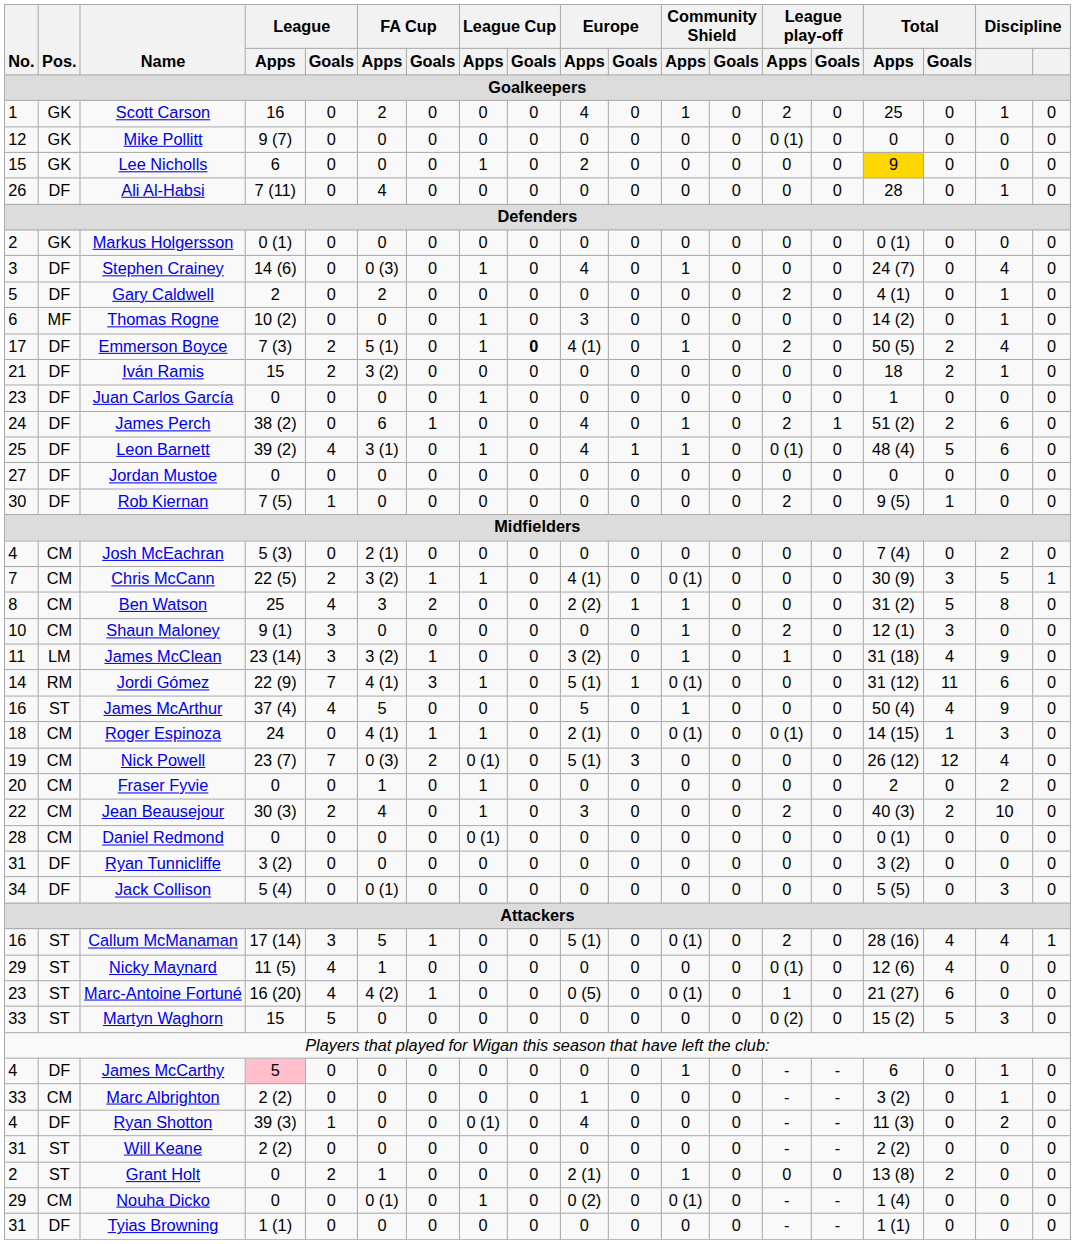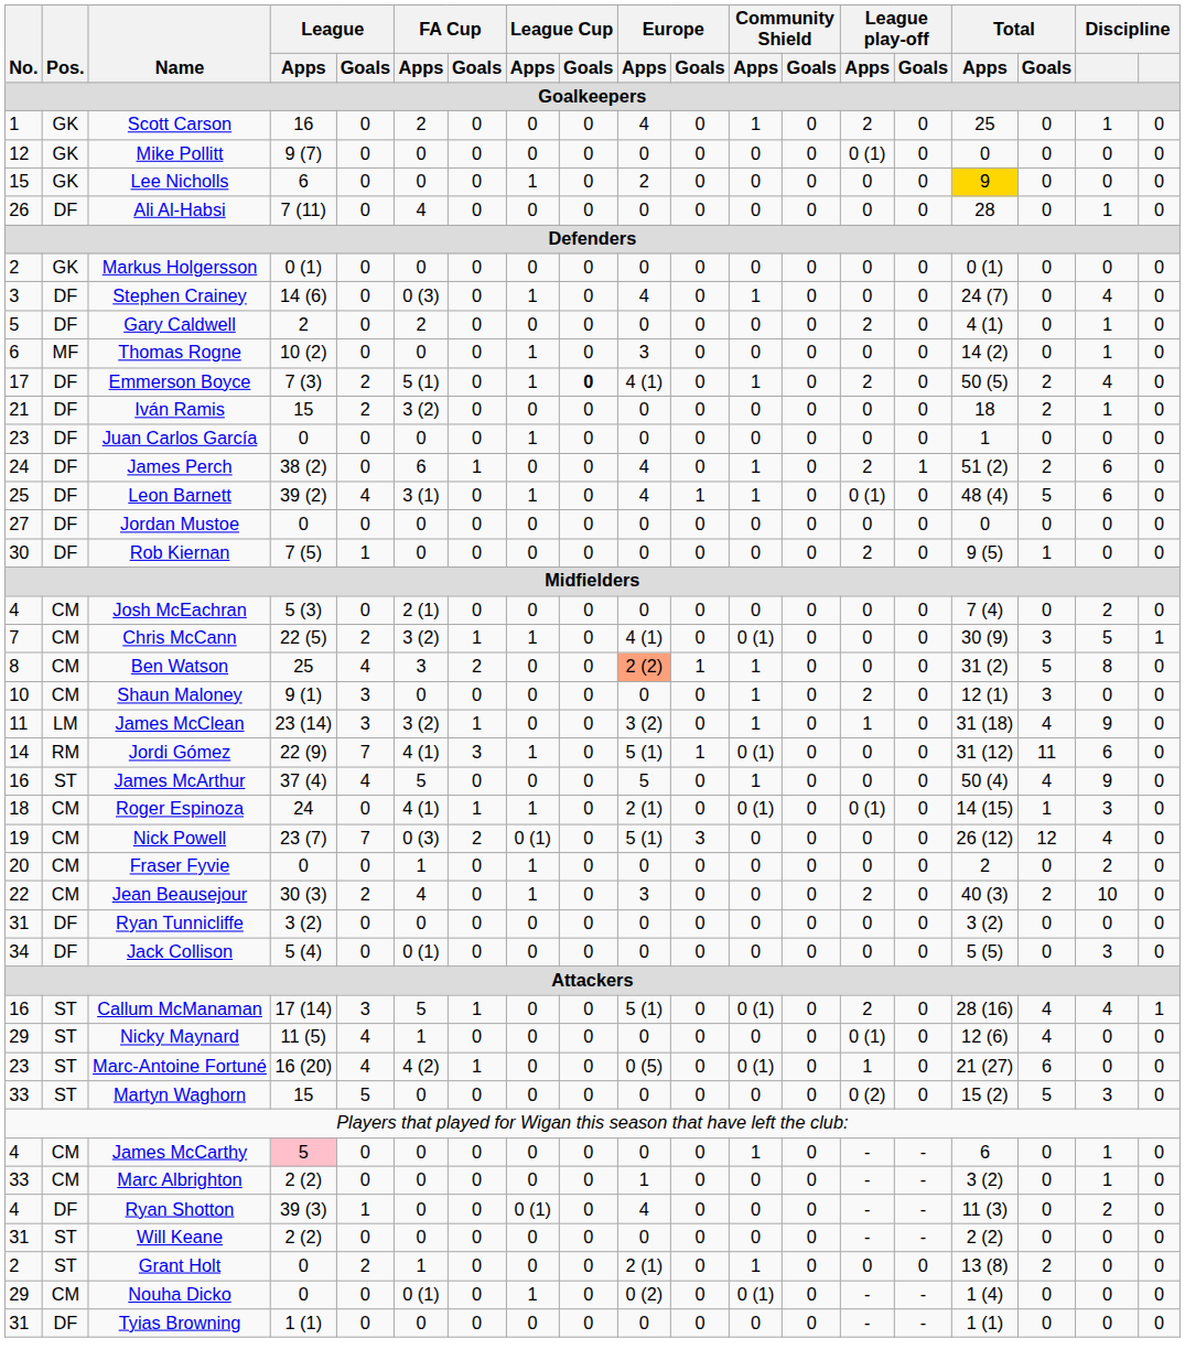 <table class="wikitable" style="text-align:center">
 <tr>
 <th rowspan="2" valign="bottom">No.</th>
 <th rowspan="2" valign="bottom">Pos.</th>
 <th rowspan="2" valign="bottom">Name</th>
 <th colspan="2" width="85">League</th>
 <th colspan="2" width="85">FA Cup</th>
 <th colspan="2" width="85">League Cup</th>
 <th colspan="2" width="85">Europe</th>
 <th colspan="2" width="85">Community Shield</th>
 <th colspan="2" width="85">League play-off</th>
 <th colspan="2" width="85">Total</th>
 <th colspan="2" width="85">Discipline</th>
 </tr>
 <tr>
 <th>Apps</th>
 <th>Goals</th>
 <th>Apps</th>
 <th>Goals</th>
 <th>Apps</th>
 <th>Goals</th>
 <th>Apps</th>
 <th>Goals</th>
 <th>Apps</th>
 <th>Goals</th>
 <th>Apps</th>
 <th>Goals</th>
 <th>Apps</th>
 <th>Goals</th>
 <th></th>
 <th></th>
 </tr>
 <tr>
 <th colspan="19" style="background:#dcdcdc; text-align:center;">Goalkeepers</th>
 </tr>
 <tr>
 <td align="left">1</td>
 <td>GK</td>
 <td><a href='#'>Scott Carson</a></td>
 <td>16</td>
 <td>0</td>
 <td>2</td>
 <td>0</td>
 <td>0</td>
 <td>0</td>
 <td>4</td>
 <td>0</td>
 <td>1</td>
 <td>0</td>
 <td>2</td>
 <td>0</td>
 <td>25</td>
 <td>0</td>
 <td>1</td>
 <td>0</td>
 </tr>
 <tr>
 <td align="left">12</td>
 <td>GK</td>
 <td><a href='#'>Mike Pollitt</a></td>
 <td>9 (7)</td>
 <td>0</td>
 <td>0</td>
 <td>0</td>
 <td>0</td>
 <td>0</td>
 <td>0</td>
 <td>0</td>
 <td>0</td>
 <td>0</td>
 <td>0 (1)</td>
 <td>0</td>
 <td>0</td>
 <td>0</td>
 <td>0</td>
 <td>0</td>
 </tr>
 <tr>
 <td align="left">15</td>
 <td>GK</td>
 <td><a href='#'>Lee Nicholls</a></td>
 <td>6</td>
 <td>0</td>
 <td>0</td>
 <td>0</td>
 <td>1</td>
 <td>0</td>
 <td>2</td>
 <td>0</td>
 <td>0</td>
 <td>0</td>
 <td>0</td>
 <td>0</td>
 <td style="background: gold;">9</td>
 <td>0</td>
 <td>0</td>
 <td>0</td>
 </tr>
 <tr>
 <td align="left">26</td>
 <td>DF</td>
 <td><a href='#'>Ali Al-Habsi</a></td>
 <td>7 (11)</td>
 <td>0</td>
 <td>4</td>
 <td>0</td>
 <td>0</td>
 <td>0</td>
 <td>0</td>
 <td>0</td>
 <td>0</td>
 <td>0</td>
 <td>0</td>
 <td>0</td>
 <td>28</td>
 <td>0</td>
 <td>1</td>
 <td>0</td>
 </tr>
 <tr>
 <th colspan="19" style="background:#dcdcdc; text-align:center;">Defenders</th>
 </tr>
 <tr>
 <td align="left">2</td>
 <td>GK</td>
 <td><a href='#'>Markus Holgersson</a></td>
 <td>0 (1)</td>
 <td>0</td>
 <td>0</td>
 <td>0</td>
 <td>0</td>
 <td>0</td>
 <td>0</td>
 <td>0</td>
 <td>0</td>
 <td>0</td>
 <td>0</td>
 <td>0</td>
 <td>0 (1)</td>
 <td>0</td>
 <td>0</td>
 <td>0</td>
 </tr>
 <tr>
 <td align="left">3</td>
 <td>DF</td>
 <td><a href='#'>Stephen Crainey</a></td>
 <td>14 (6)</td>
 <td>0</td>
 <td>0 (3)</td>
 <td>0</td>
 <td>1</td>
 <td>0</td>
 <td>4</td>
 <td>0</td>
 <td>1</td>
 <td>0</td>
 <td>0</td>
 <td>0</td>
 <td>24 (7)</td>
 <td>0</td>
 <td>4</td>
 <td>0</td>
 </tr>
 <tr>
 <td align="left">5</td>
 <td>DF</td>
 <td><a href='#'>Gary Caldwell</a></td>
 <td>2</td>
 <td>0</td>
 <td>2</td>
 <td>0</td>
 <td>0</td>
 <td>0</td>
 <td>0</td>
 <td>0</td>
 <td>0</td>
 <td>0</td>
 <td>2</td>
 <td>0</td>
 <td>4 (1)</td>
 <td>0</td>
 <td>1</td>
 <td>0</td>
 </tr>
 <tr>
 <td align="left">6</td>
 <td>MF</td>
 <td><a href='#'>Thomas Rogne</a></td>
 <td>10 (2)</td>
 <td>0</td>
 <td>0</td>
 <td>0</td>
 <td>1</td>
 <td>0</td>
 <td>3</td>
 <td>0</td>
 <td>0</td>
 <td>0</td>
 <td>0</td>
 <td>0</td>
 <td>14 (2)</td>
 <td>0</td>
 <td>1</td>
 <td>0</td>
 </tr>
 <tr>
 <td align="left">17</td>
 <td>DF</td>
 <td><a href='#'>Emmerson Boyce</a></td>
 <td>7 (3)</td>
 <td>2</td>
 <td>5 (1)</td>
 <td>0</td>
 <td>1</td>
 <td><strong>0</strong></td>
 <td>4 (1)</td>
 <td>0</td>
 <td>1</td>
 <td>0</td>
 <td>2</td>
 <td>0</td>
 <td>50 (5)</td>
 <td>2</td>
 <td>4</td>
 <td>0</td>
 </tr>
 <tr>
 <td align="left">21</td>
 <td>DF</td>
 <td><a href='#'>Iván Ramis</a></td>
 <td>15</td>
 <td>2</td>
 <td>3 (2)</td>
 <td>0</td>
 <td>0</td>
 <td>0</td>
 <td>0</td>
 <td>0</td>
 <td>0</td>
 <td>0</td>
 <td>0</td>
 <td>0</td>
 <td>18</td>
 <td>2</td>
 <td>1</td>
 <td>0</td>
 </tr>
 <tr>
 <td align="left">23</td>
 <td>DF</td>
 <td><a href='#'>Juan Carlos García</a></td>
 <td>0</td>
 <td>0</td>
 <td>0</td>
 <td>0</td>
 <td>1</td>
 <td>0</td>
 <td>0</td>
 <td>0</td>
 <td>0</td>
 <td>0</td>
 <td>0</td>
 <td>0</td>
 <td>1</td>
 <td>0</td>
 <td>0</td>
 <td>0</td>
 </tr>
 <tr>
 <td align="left">24</td>
 <td>DF</td>
 <td><a href='#'>James Perch</a></td>
 <td>38 (2)</td>
 <td>0</td>
 <td>6</td>
 <td>1</td>
 <td>0</td>
 <td>0</td>
 <td>4</td>
 <td>0</td>
 <td>1</td>
 <td>0</td>
 <td>2</td>
 <td>1</td>
 <td>51 (2)</td>
 <td>2</td>
 <td>6</td>
 <td>0</td>
 </tr>
 <tr>
 <td align="left">25</td>
 <td>DF</td>
 <td><a href='#'>Leon Barnett</a></td>
 <td>39 (2)</td>
 <td>4</td>
 <td>3 (1)</td>
 <td>0</td>
 <td>1</td>
 <td>0</td>
 <td>4</td>
 <td>1</td>
 <td>1</td>
 <td>0</td>
 <td>0 (1)</td>
 <td>0</td>
 <td>48 (4)</td>
 <td>5</td>
 <td>6</td>
 <td>0</td>
 </tr>
 <tr>
 <td align="left">27</td>
 <td>DF</td>
 <td><a href='#'>Jordan Mustoe</a></td>
 <td>0</td>
 <td>0</td>
 <td>0</td>
 <td>0</td>
 <td>0</td>
 <td>0</td>
 <td>0</td>
 <td>0</td>
 <td>0</td>
 <td>0</td>
 <td>0</td>
 <td>0</td>
 <td>0</td>
 <td>0</td>
 <td>0</td>
 <td>0</td>
 </tr>
 <tr>
 <td align="left">30</td>
 <td>DF</td>
 <td><a href='#'>Rob Kiernan</a></td>
 <td>7 (5)</td>
 <td>1</td>
 <td>0</td>
 <td>0</td>
 <td>0</td>
 <td>0</td>
 <td>0</td>
 <td>0</td>
 <td>0</td>
 <td>0</td>
 <td>2</td>
 <td>0</td>
 <td>9 (5)</td>
 <td>1</td>
 <td>0</td>
 <td>0</td>
 </tr>
 <tr>
 <th colspan="19" style="background:#dcdcdc; text-align:center;">Midfielders</th>
 </tr>
 <tr>
 <td align="left">4</td>
 <td>CM</td>
 <td><a href='#'>Josh McEachran</a></td>
 <td>5 (3)</td>
 <td>0</td>
 <td>2 (1)</td>
 <td>0</td>
 <td>0</td>
 <td>0</td>
 <td>0</td>
 <td>0</td>
 <td>0</td>
 <td>0</td>
 <td>0</td>
 <td>0</td>
 <td>7 (4)</td>
 <td>0</td>
 <td>2</td>
 <td>0</td>
 </tr>
 <tr>
 <td align="left">7</td>
 <td>CM</td>
 <td><a href='#'>Chris McCann</a></td>
 <td>22 (5)</td>
 <td>2</td>
 <td>3 (2)</td>
 <td>1</td>
 <td>1</td>
 <td>0</td>
 <td>4 (1)</td>
 <td>0</td>
 <td>0 (1)</td>
 <td>0</td>
 <td>0</td>
 <td>0</td>
 <td>30 (9)</td>
 <td>3</td>
 <td>5</td>
 <td>1</td>
 </tr>
 <tr>
 <td align="left">8</td>
 <td>CM</td>
 <td><a href='#'>Ben Watson</a></td>
 <td>25</td>
 <td>4</td>
 <td>3</td>
 <td>2</td>
 <td>0</td>
 <td>0</td>
-<td>2 (2)</td>
+<td style="background: lightsalmon;">2 (2)</td>
 <td>1</td>
 <td>1</td>
 <td>0</td>
 <td>0</td>
 <td>0</td>
 <td>31 (2)</td>
 <td>5</td>
 <td>8</td>
 <td>0</td>
 </tr>
 <tr>
 <td align="left">10</td>
 <td>CM</td>
 <td><a href='#'>Shaun Maloney</a></td>
 <td>9 (1)</td>
 <td>3</td>
 <td>0</td>
 <td>0</td>
 <td>0</td>
 <td>0</td>
 <td>0</td>
 <td>0</td>
 <td>1</td>
 <td>0</td>
 <td>2</td>
 <td>0</td>
 <td>12 (1)</td>
 <td>3</td>
 <td>0</td>
 <td>0</td>
 </tr>
 <tr>
 <td align="left">11</td>
 <td>LM</td>
 <td><a href='#'>James McClean</a></td>
 <td>23 (14)</td>
 <td>3</td>
 <td>3 (2)</td>
 <td>1</td>
 <td>0</td>
 <td>0</td>
 <td>3 (2)</td>
 <td>0</td>
 <td>1</td>
 <td>0</td>
 <td>1</td>
 <td>0</td>
 <td>31 (18)</td>
 <td>4</td>
 <td>9</td>
 <td>0</td>
 </tr>
 <tr>
 <td align="left">14</td>
 <td>RM</td>
 <td><a href='#'>Jordi Gómez</a></td>
 <td>22 (9)</td>
 <td>7</td>
 <td>4 (1)</td>
 <td>3</td>
 <td>1</td>
 <td>0</td>
 <td>5 (1)</td>
 <td>1</td>
 <td>0 (1)</td>
 <td>0</td>
 <td>0</td>
 <td>0</td>
 <td>31 (12)</td>
 <td>11</td>
 <td>6</td>
 <td>0</td>
 </tr>
 <tr>
 <td align="left">16</td>
 <td>ST</td>
 <td><a href='#'>James McArthur</a></td>
 <td>37 (4)</td>
 <td>4</td>
 <td>5</td>
 <td>0</td>
 <td>0</td>
 <td>0</td>
 <td>5</td>
 <td>0</td>
 <td>1</td>
 <td>0</td>
 <td>0</td>
 <td>0</td>
 <td>50 (4)</td>
 <td>4</td>
 <td>9</td>
 <td>0</td>
 </tr>
 <tr>
 <td align="left">18</td>
 <td>CM</td>
 <td><a href='#'>Roger Espinoza</a></td>
 <td>24</td>
 <td>0</td>
 <td>4 (1)</td>
 <td>1</td>
 <td>1</td>
 <td>0</td>
 <td>2 (1)</td>
 <td>0</td>
 <td>0 (1)</td>
 <td>0</td>
 <td>0 (1)</td>
 <td>0</td>
 <td>14 (15)</td>
 <td>1</td>
 <td>3</td>
 <td>0</td>
 </tr>
 <tr>
 <td align="left">19</td>
 <td>CM</td>
 <td><a href='#'>Nick Powell</a></td>
 <td>23 (7)</td>
 <td>7</td>
 <td>0 (3)</td>
 <td>2</td>
 <td>0 (1)</td>
 <td>0</td>
 <td>5 (1)</td>
 <td>3</td>
 <td>0</td>
 <td>0</td>
 <td>0</td>
 <td>0</td>
 <td>26 (12)</td>
 <td>12</td>
 <td>4</td>
 <td>0</td>
 </tr>
 <tr>
 <td align="left">20</td>
 <td>CM</td>
 <td><a href='#'>Fraser Fyvie</a></td>
 <td>0</td>
 <td>0</td>
 <td>1</td>
 <td>0</td>
 <td>1</td>
 <td>0</td>
 <td>0</td>
 <td>0</td>
 <td>0</td>
 <td>0</td>
 <td>0</td>
 <td>0</td>
 <td>2</td>
 <td>0</td>
 <td>2</td>
 <td>0</td>
 </tr>
 <tr>
 <td align="left">22</td>
 <td>CM</td>
 <td><a href='#'>Jean Beausejour</a></td>
 <td>30 (3)</td>
 <td>2</td>
 <td>4</td>
 <td>0</td>
 <td>1</td>
 <td>0</td>
 <td>3</td>
 <td>0</td>
 <td>0</td>
 <td>0</td>
 <td>2</td>
 <td>0</td>
 <td>40 (3)</td>
 <td>2</td>
 <td>10</td>
 <td>0</td>
 </tr>
 <tr>
-<td align="left">28</td>
-<td>CM</td>
-<td><a href='#'>Daniel Redmond</a></td>
-<td>0</td>
-<td>0</td>
-<td>0</td>
-<td>0</td>
-<td>0 (1)</td>
-<td>0</td>
-<td>0</td>
-<td>0</td>
-<td>0</td>
-<td>0</td>
-<td>0</td>
-<td>0</td>
-<td>0 (1)</td>
-<td>0</td>
-<td>0</td>
-<td>0</td>
-</tr>
-<tr>
 <td align="left">31</td>
 <td>DF</td>
 <td><a href='#'>Ryan Tunnicliffe</a></td>
 <td>3 (2)</td>
 <td>0</td>
 <td>0</td>
 <td>0</td>
 <td>0</td>
 <td>0</td>
 <td>0</td>
 <td>0</td>
 <td>0</td>
 <td>0</td>
 <td>0</td>
 <td>0</td>
 <td>3 (2)</td>
 <td>0</td>
 <td>0</td>
 <td>0</td>
 </tr>
 <tr>
 <td align="left">34</td>
 <td>DF</td>
 <td><a href='#'>Jack Collison</a></td>
 <td>5 (4)</td>
 <td>0</td>
 <td>0 (1)</td>
 <td>0</td>
 <td>0</td>
 <td>0</td>
 <td>0</td>
 <td>0</td>
 <td>0</td>
 <td>0</td>
 <td>0</td>
 <td>0</td>
 <td>5 (5)</td>
 <td>0</td>
 <td>3</td>
 <td>0</td>
 </tr>
 <tr>
 <th colspan="19" style="background:#dcdcdc; text-align:center;">Attackers</th>
 </tr>
 <tr>
 <td align="left">16</td>
 <td>ST</td>
 <td><a href='#'>Callum McManaman</a></td>
 <td>17 (14)</td>
 <td>3</td>
 <td>5</td>
 <td>1</td>
 <td>0</td>
 <td>0</td>
 <td>5 (1)</td>
 <td>0</td>
 <td>0 (1)</td>
 <td>0</td>
 <td>2</td>
 <td>0</td>
 <td>28 (16)</td>
 <td>4</td>
 <td>4</td>
 <td>1</td>
 </tr>
 <tr>
 <td align="left">29</td>
 <td>ST</td>
 <td><a href='#'>Nicky Maynard</a></td>
 <td>11 (5)</td>
 <td>4</td>
 <td>1</td>
 <td>0</td>
 <td>0</td>
 <td>0</td>
 <td>0</td>
 <td>0</td>
 <td>0</td>
 <td>0</td>
 <td>0 (1)</td>
 <td>0</td>
 <td>12 (6)</td>
 <td>4</td>
 <td>0</td>
 <td>0</td>
 </tr>
 <tr>
 <td align="left">23</td>
 <td>ST</td>
 <td><a href='#'>Marc-Antoine Fortuné</a></td>
 <td>16 (20)</td>
 <td>4</td>
 <td>4 (2)</td>
 <td>1</td>
 <td>0</td>
 <td>0</td>
 <td>0 (5)</td>
 <td>0</td>
 <td>0 (1)</td>
 <td>0</td>
 <td>1</td>
 <td>0</td>
 <td>21 (27)</td>
 <td>6</td>
 <td>0</td>
 <td>0</td>
 </tr>
 <tr>
 <td align="left">33</td>
 <td>ST</td>
 <td><a href='#'>Martyn Waghorn</a></td>
 <td>15</td>
 <td>5</td>
 <td>0</td>
 <td>0</td>
 <td>0</td>
 <td>0</td>
 <td>0</td>
 <td>0</td>
 <td>0</td>
 <td>0</td>
 <td>0 (2)</td>
 <td>0</td>
 <td>15 (2)</td>
 <td>5</td>
 <td>3</td>
 <td>0</td>
 </tr>
 <tr>
 <td colspan="19"><em>Players that played for Wigan this season that have left the club:</em></td>
 </tr>
 <tr>
 <td align="left">4</td>
-<td>DF</td>
+<td>CM</td>
 <td><a href='#'>James McCarthy</a></td>
 <td style="background: pink;">5</td>
 <td>0</td>
 <td>0</td>
 <td>0</td>
 <td>0</td>
 <td>0</td>
 <td>0</td>
 <td>0</td>
 <td>1</td>
 <td>0</td>
 <td>-</td>
 <td>-</td>
 <td>6</td>
 <td>0</td>
 <td>1</td>
 <td>0</td>
 </tr>
 <tr>
 <td align="left">33</td>
 <td>CM</td>
 <td><a href='#'>Marc Albrighton</a></td>
 <td>2 (2)</td>
 <td>0</td>
 <td>0</td>
 <td>0</td>
 <td>0</td>
 <td>0</td>
 <td>1</td>
 <td>0</td>
 <td>0</td>
 <td>0</td>
 <td>-</td>
 <td>-</td>
 <td>3 (2)</td>
 <td>0</td>
 <td>1</td>
 <td>0</td>
 </tr>
 <tr>
 <td align="left">4</td>
 <td>DF</td>
 <td><a href='#'>Ryan Shotton</a></td>
 <td>39 (3)</td>
 <td>1</td>
 <td>0</td>
 <td>0</td>
 <td>0 (1)</td>
 <td>0</td>
 <td>4</td>
 <td>0</td>
 <td>0</td>
 <td>0</td>
 <td>-</td>
 <td>-</td>
 <td>11 (3)</td>
 <td>0</td>
 <td>2</td>
 <td>0</td>
 </tr>
 <tr>
 <td align="left">31</td>
 <td>ST</td>
 <td><a href='#'>Will Keane</a></td>
 <td>2 (2)</td>
 <td>0</td>
 <td>0</td>
 <td>0</td>
 <td>0</td>
 <td>0</td>
 <td>0</td>
 <td>0</td>
 <td>0</td>
 <td>0</td>
 <td>-</td>
 <td>-</td>
 <td>2 (2)</td>
 <td>0</td>
 <td>0</td>
 <td>0</td>
 </tr>
 <tr>
 <td align="left">2</td>
 <td>ST</td>
 <td><a href='#'>Grant Holt</a></td>
 <td>0</td>
 <td>2</td>
 <td>1</td>
 <td>0</td>
 <td>0</td>
 <td>0</td>
 <td>2 (1)</td>
 <td>0</td>
 <td>1</td>
 <td>0</td>
 <td>0</td>
 <td>0</td>
 <td>13 (8)</td>
 <td>2</td>
 <td>0</td>
 <td>0</td>
 </tr>
 <tr>
 <td align="left">29</td>
 <td>CM</td>
 <td><a href='#'>Nouha Dicko</a></td>
 <td>0</td>
 <td>0</td>
 <td>0 (1)</td>
 <td>0</td>
 <td>1</td>
 <td>0</td>
 <td>0 (2)</td>
 <td>0</td>
 <td>0 (1)</td>
 <td>0</td>
 <td>-</td>
 <td>-</td>
 <td>1 (4)</td>
 <td>0</td>
 <td>0</td>
 <td>0</td>
 </tr>
 <tr>
 <td align="left">31</td>
 <td>DF</td>
 <td><a href='#'>Tyias Browning</a></td>
 <td>1 (1)</td>
 <td>0</td>
 <td>0</td>
 <td>0</td>
 <td>0</td>
 <td>0</td>
 <td>0</td>
 <td>0</td>
 <td>0</td>
 <td>0</td>
 <td>-</td>
 <td>-</td>
 <td>1 (1)</td>
 <td>0</td>
 <td>0</td>
 <td>0</td>
 </tr>
 </table>
